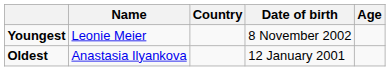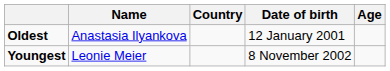 <table class="wikitable">
 <tr>
 <th></th>
 <th><strong>Name</strong></th>
 <th><strong>Country</strong></th>
 <th><strong>Date of birth</strong></th>
 <th><strong>Age</strong></th>
 </tr>
 <tr>
+<td><strong>Oldest</strong></td>
+<td><a href='#'>Anastasia Ilyankova</a></td>
+<td></td>
+<td>12 January 2001</td>
+<td></td>
+</tr>
+<tr>
 <td><strong>Youngest</strong></td>
 <td><a href='#'>Leonie Meier</a></td>
 <td></td>
 <td>8 November 2002</td>
 <td></td>
 </tr>
-<tr>
-<td><strong>Oldest</strong></td>
-<td><a href='#'>Anastasia Ilyankova</a></td>
-<td></td>
-<td>12 January 2001</td>
-<td></td>
-</tr>
 </table>
